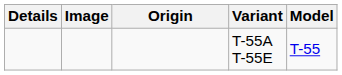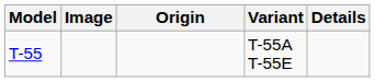 <table class="wikitable sortable">
 <tr>
-<th>Details</th>
+<th>Model</th>
 <th>Image</th>
 <th style="width:115px;">Origin</th>
 <th>Variant</th>
-<th>Model</th>
+<th>Details</th>
 </tr>
 <tr>
-<td></td>
+<td><a href='#'>T-55</a></td>
 <td></td>
 <td></td>
 <td>T-55A<br>T-55E</td>
-<td><a href='#'>T-55</a></td>
+<td></td>
 </tr>
 </table>
